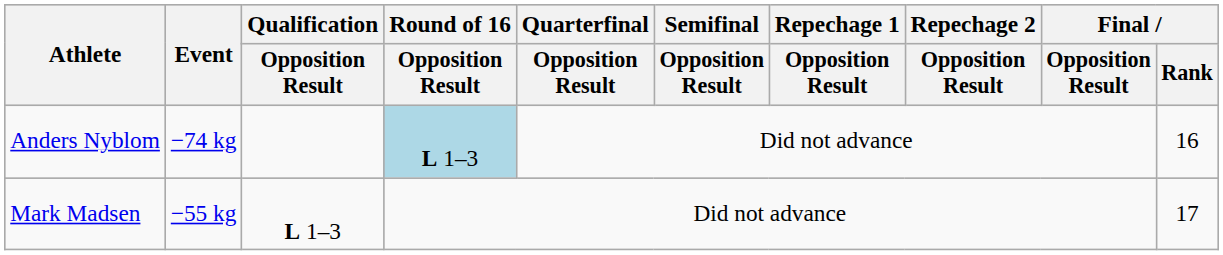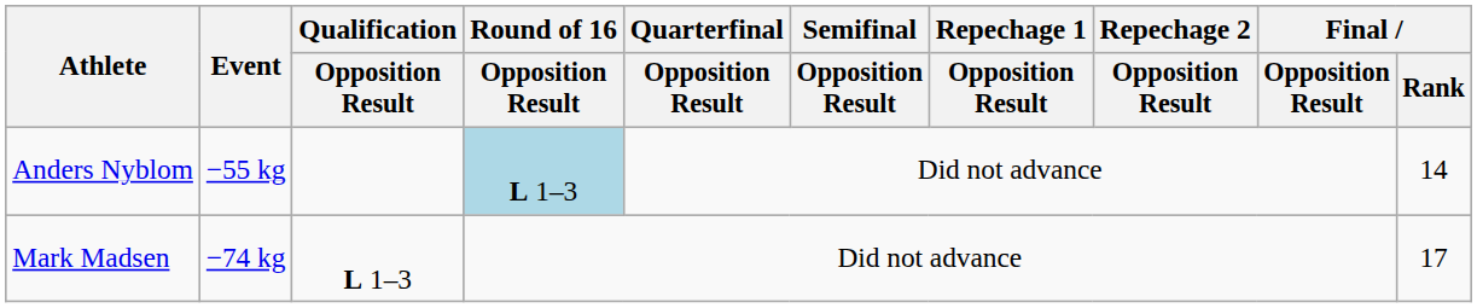 <table class="wikitable" style="font-size:90%">
 <tr>
 <th rowspan="2">Athlete</th>
 <th rowspan="2">Event</th>
 <th>Qualification</th>
 <th>Round of 16</th>
 <th>Quarterfinal</th>
 <th>Semifinal</th>
 <th>Repechage 1</th>
 <th>Repechage 2</th>
 <th colspan=2>Final / </th>
 </tr>
 <tr style="font-size: 95%">
 <th>Opposition<br>Result</th>
 <th>Opposition<br>Result</th>
 <th>Opposition<br>Result</th>
 <th>Opposition<br>Result</th>
 <th>Opposition<br>Result</th>
 <th>Opposition<br>Result</th>
 <th>Opposition<br>Result</th>
 <th>Rank</th>
 </tr>
 <tr align=center>
 <td align=left><a href='#'>Anders Nyblom</a></td>
-<td align=left><a href='#'>−74 kg</a></td>
+<td align=left><a href='#'>−55 kg</a></td>
 <td></td>
 <td style="background: lightblue;"><br><strong>L</strong> 1–3 <sup></sup></td>
 <td colspan=5>Did not advance</td>
-<td>16</td>
+<td>14</td>
 </tr>
 <tr align=center>
 <td align=left><a href='#'>Mark Madsen</a></td>
-<td align=left><a href='#'>−55 kg</a></td>
+<td align=left><a href='#'>−74 kg</a></td>
 <td><br><strong>L</strong> 1–3 <sup></sup></td>
 <td colspan=6>Did not advance</td>
 <td>17</td>
 </tr>
 </table>
